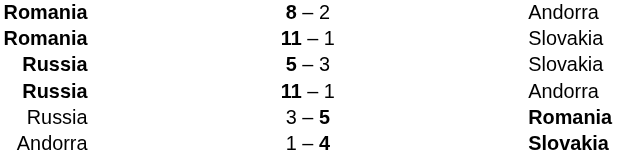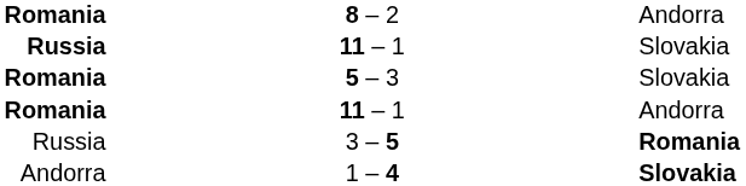 <table width=100% cellspacing=1>
 <tr>
 <th width=40%></th>
 <th width=20%></th>
 <th width=40%></th>
 <td></td>
 </tr>
 <tr style=font-size:90%>
 <td align=right><strong>Romania</strong></td>
 <td align=center><strong>8</strong> – 2</td>
 <td>Andorra</td>
 </tr>
 <tr style=font-size:90%>
-<td align=right><strong>Romania</strong></td>
+<td align=right><strong>Russia</strong></td>
 <td align=center><strong>11</strong> – 1</td>
 <td>Slovakia</td>
 </tr>
 <tr style=font-size:90%>
-<td align=right><strong>Russia</strong></td>
+<td align=right><strong>Romania</strong></td>
 <td align=center><strong>5</strong> – 3</td>
 <td>Slovakia</td>
 </tr>
 <tr style=font-size:90%>
-<td align=right><strong>Russia</strong></td>
+<td align=right><strong>Romania</strong></td>
 <td align=center><strong>11</strong> – 1</td>
 <td>Andorra</td>
 </tr>
 <tr style=font-size:90%>
 <td align=right>Russia</td>
 <td align=center>3 – <strong>5</strong></td>
 <td><strong>Romania</strong></td>
 </tr>
 <tr style=font-size:90%>
 <td align=right>Andorra</td>
 <td align=center>1 – <strong>4</strong></td>
 <td><strong>Slovakia</strong></td>
 </tr>
 </table>
